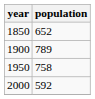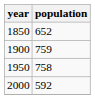 <table class="wikitable">
 <tr>
 <th>year</th>
 <th>population</th>
 </tr>
 <tr>
 <td>1850</td>
 <td>652</td>
 </tr>
 <tr>
 <td>1900</td>
-<td>789</td>
+<td>759</td>
 </tr>
 <tr>
 <td>1950</td>
 <td>758</td>
 </tr>
 <tr>
 <td>2000</td>
 <td>592</td>
 </tr>
 <tr>
 </tr>
 </table>
